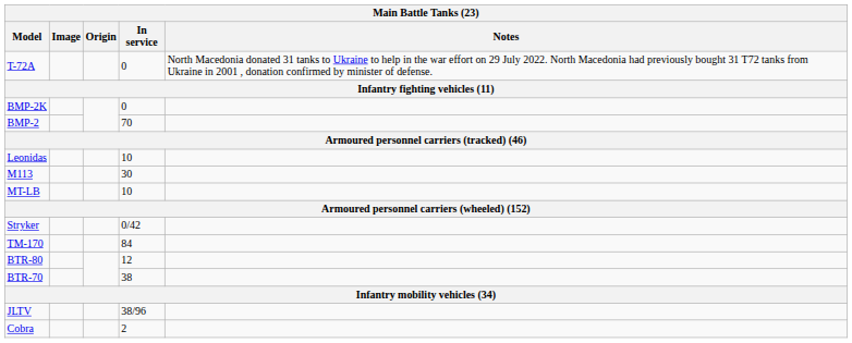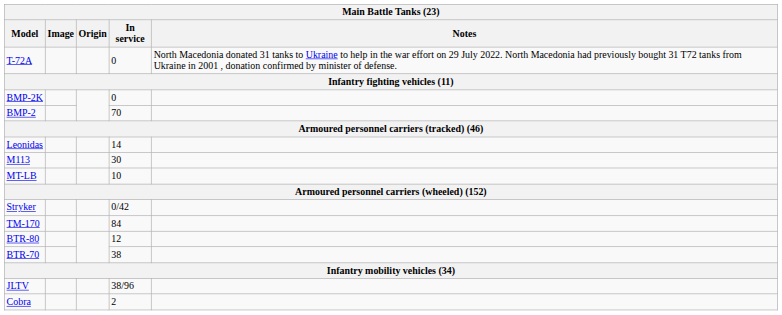 <table class="wikitable">
 <tr>
 <th colspan="5">Main Battle Tanks (23)</th>
 </tr>
 <tr>
 <th>Model</th>
 <th>Image</th>
 <th>Origin</th>
 <th>In service</th>
 <th>Notes</th>
 </tr>
 <tr>
 <td><a href='#'>T-72A</a></td>
 <td></td>
 <td></td>
 <td>0</td>
 <td>North Macedonia donated 31 tanks to <a href='#'>Ukraine</a> to help in the war effort on 29 July 2022. North Macedonia had previously bought 31 T72 tanks from Ukraine in 2001 , donation confirmed by minister of defense.</td>
 </tr>
 <tr>
 <th colspan="5">Infantry fighting vehicles (11)</th>
 </tr>
 <tr>
 <td><a href='#'>BMP-2K</a></td>
 <td></td>
 <td rowspan="2"></td>
 <td>0</td>
 <td></td>
 </tr>
 <tr>
 <td><a href='#'>BMP-2</a></td>
 <td></td>
 <td>70</td>
 <td></td>
 </tr>
 <tr>
 <th colspan="5">Armoured personnel carriers (tracked) (46)</th>
 </tr>
 <tr>
 <td><a href='#'>Leonidas</a></td>
 <td></td>
 <td></td>
-<td>10</td>
+<td>14</td>
 <td></td>
 </tr>
 <tr>
 <td><a href='#'>M113</a></td>
 <td></td>
 <td></td>
 <td>30</td>
 <td></td>
 </tr>
 <tr>
 <td><a href='#'>MT-LB</a></td>
 <td></td>
 <td></td>
 <td>10</td>
 <td></td>
 </tr>
 <tr>
 <th colspan="5">Armoured personnel carriers (wheeled) (152)</th>
 </tr>
 <tr>
 <td><a href='#'>Stryker</a></td>
 <td></td>
 <td></td>
 <td>0/42</td>
 <td></td>
 </tr>
 <tr>
 <td><a href='#'>TM-170</a></td>
 <td></td>
 <td></td>
 <td>84</td>
 <td></td>
 </tr>
 <tr>
 <td><a href='#'>BTR-80</a></td>
 <td></td>
 <td rowspan="2"></td>
 <td>12</td>
 <td></td>
 </tr>
 <tr>
 <td><a href='#'>BTR-70</a></td>
 <td></td>
 <td>38</td>
 <td></td>
 </tr>
 <tr>
 <th colspan="5">Infantry mobility vehicles (34)</th>
 </tr>
 <tr>
 <td><a href='#'>JLTV</a></td>
 <td></td>
 <td></td>
 <td>38/96</td>
 <td></td>
 </tr>
 <tr>
 <td><a href='#'>Cobra</a></td>
 <td></td>
 <td></td>
 <td>2</td>
 <td></td>
 </tr>
 </table>
